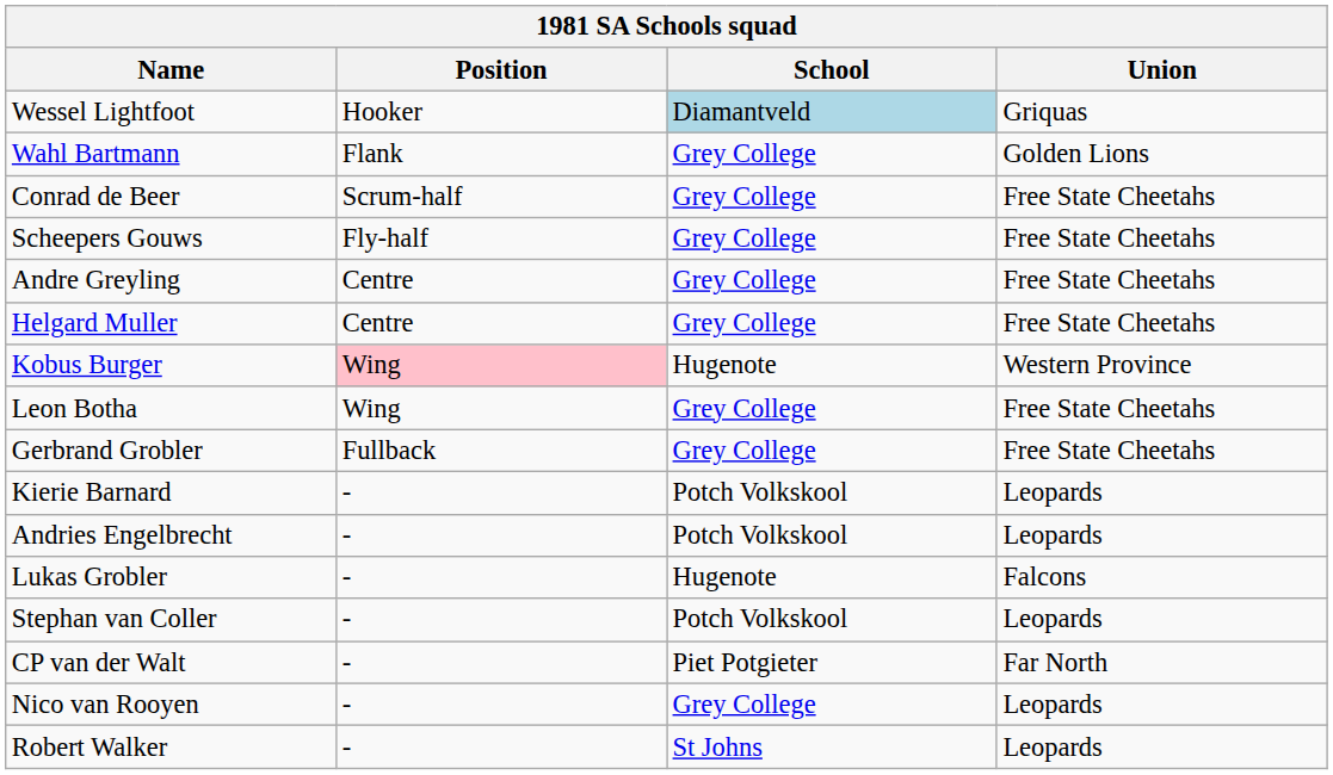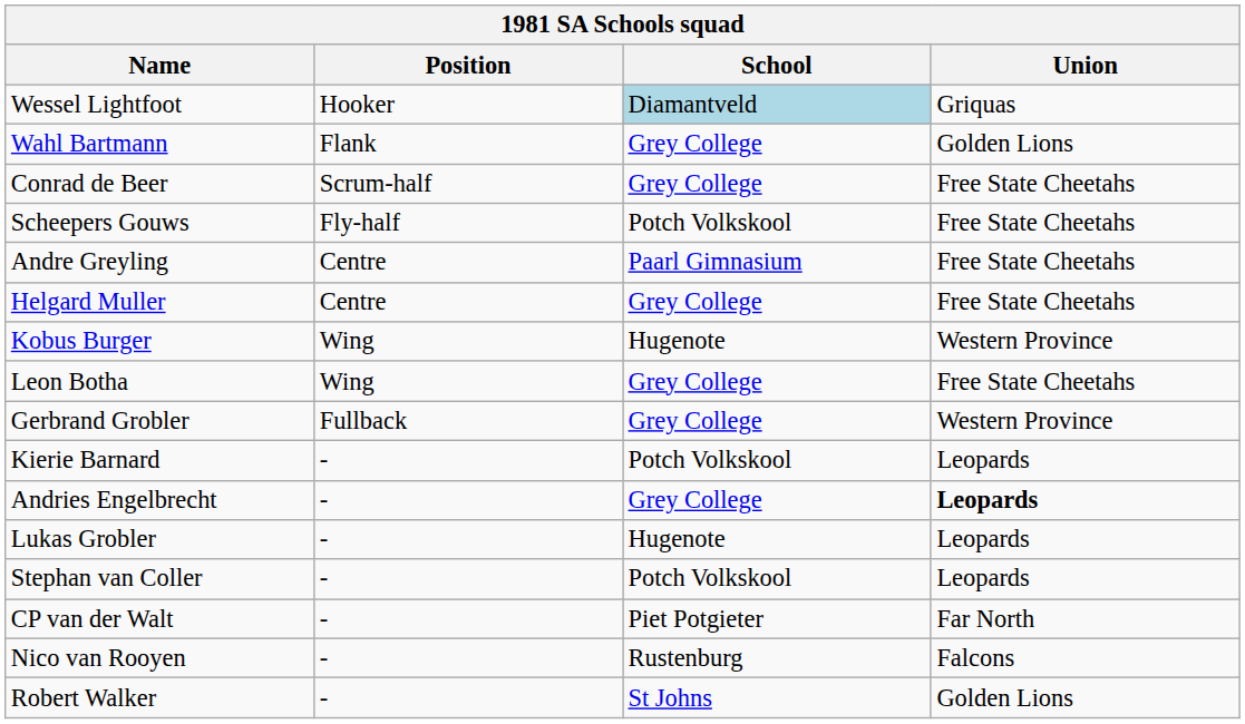 <table class="wikitable" style="text-align:left; width:50%">
 <tr>
 <th colspan="100%">1981 SA Schools squad</th>
 </tr>
 <tr>
 <th style="width:25%;">Name</th>
 <th style="width:25%;">Position</th>
 <th style="width:25%;">School</th>
 <th style="width:25%;">Union</th>
 </tr>
 <tr>
 <td>Wessel Lightfoot</td>
 <td>Hooker</td>
 <td style="background: lightblue;">Diamantveld</td>
 <td>Griquas</td>
 </tr>
 <tr>
 <td><a href='#'>Wahl Bartmann</a></td>
 <td>Flank</td>
 <td><a href='#'>Grey College</a></td>
 <td>Golden Lions</td>
 </tr>
 <tr>
 <td>Conrad de Beer</td>
 <td>Scrum-half</td>
 <td><a href='#'>Grey College</a></td>
 <td>Free State Cheetahs</td>
 </tr>
 <tr>
 <td>Scheepers Gouws</td>
 <td>Fly-half</td>
-<td><a href='#'>Grey College</a></td>
+<td>Potch Volkskool</td>
 <td>Free State Cheetahs</td>
 </tr>
 <tr>
 <td>Andre Greyling</td>
 <td>Centre</td>
-<td><a href='#'>Grey College</a></td>
+<td><a href='#'>Paarl Gimnasium</a></td>
 <td>Free State Cheetahs</td>
 </tr>
 <tr>
 <td><a href='#'>Helgard Muller</a></td>
 <td>Centre</td>
 <td><a href='#'>Grey College</a></td>
 <td>Free State Cheetahs</td>
 </tr>
 <tr>
 <td><a href='#'>Kobus Burger</a></td>
-<td style="background: pink;">Wing</td>
+<td>Wing</td>
 <td>Hugenote</td>
 <td>Western Province</td>
 </tr>
 <tr>
 <td>Leon Botha</td>
 <td>Wing</td>
 <td><a href='#'>Grey College</a></td>
 <td>Free State Cheetahs</td>
 </tr>
 <tr>
 <td>Gerbrand Grobler</td>
 <td>Fullback</td>
 <td><a href='#'>Grey College</a></td>
-<td>Free State Cheetahs</td>
+<td>Western Province</td>
 </tr>
 <tr>
 <td>Kierie Barnard</td>
 <td>-</td>
 <td>Potch Volkskool</td>
 <td>Leopards</td>
 </tr>
 <tr>
 <td>Andries Engelbrecht</td>
 <td>-</td>
-<td>Potch Volkskool</td>
-<td>Leopards</td>
+<td><a href='#'>Grey College</a></td>
+<td><strong>Leopards</strong></td>
 </tr>
 <tr>
 <td>Lukas Grobler</td>
 <td>-</td>
 <td>Hugenote</td>
-<td>Falcons</td>
+<td>Leopards</td>
 </tr>
 <tr>
 <td>Stephan van Coller</td>
 <td>-</td>
 <td>Potch Volkskool</td>
 <td>Leopards</td>
 </tr>
 <tr>
 <td>CP van der Walt</td>
 <td>-</td>
 <td>Piet Potgieter</td>
 <td>Far North</td>
 </tr>
 <tr>
 <td>Nico van Rooyen</td>
 <td>-</td>
-<td><a href='#'>Grey College</a></td>
-<td>Leopards</td>
+<td>Rustenburg</td>
+<td>Falcons</td>
 </tr>
 <tr>
 <td>Robert Walker</td>
 <td>-</td>
 <td><a href='#'>St Johns</a></td>
-<td>Leopards</td>
+<td>Golden Lions</td>
 </tr>
 </table>
